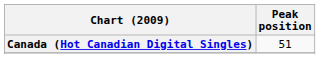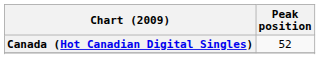 <table class="wikitable sortable plainrowheaders" style="text-align:center">
 <tr>
 <th scope="col">Chart (2009)</th>
 <th scope="col">Peak<br>position</th>
 </tr>
 <tr>
 <th scope="row">Canada (<a href='#'>Hot Canadian Digital Singles</a>)</th>
-<td>51</td>
+<td>52</td>
 </tr>
 <tr>
 </tr>
 <tr>
 </tr>
 <tr>
 </tr>
 <tr>
 </tr>
 </table>
